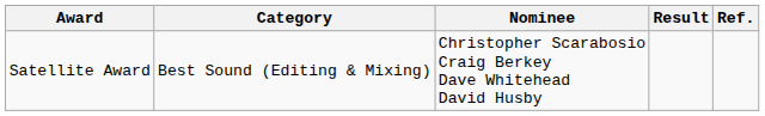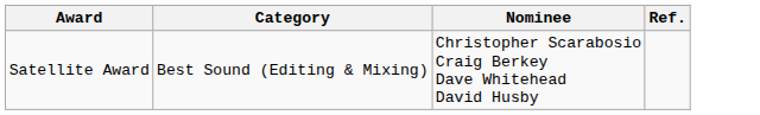 <table class="wikitable sortable">
 <tr>
 <th>Award</th>
 <th>Category</th>
 <th>Nominee</th>
-<th>Result</th>
 <th>Ref.</th>
 </tr>
 <tr>
 <td>Satellite Award</td>
 <td>Best Sound (Editing & Mixing)</td>
 <td>Christopher Scarabosio <br> Craig Berkey <br> Dave Whitehead <br> David Husby</td>
 <td></td>
-<td></td>
 </tr>
 </table>
